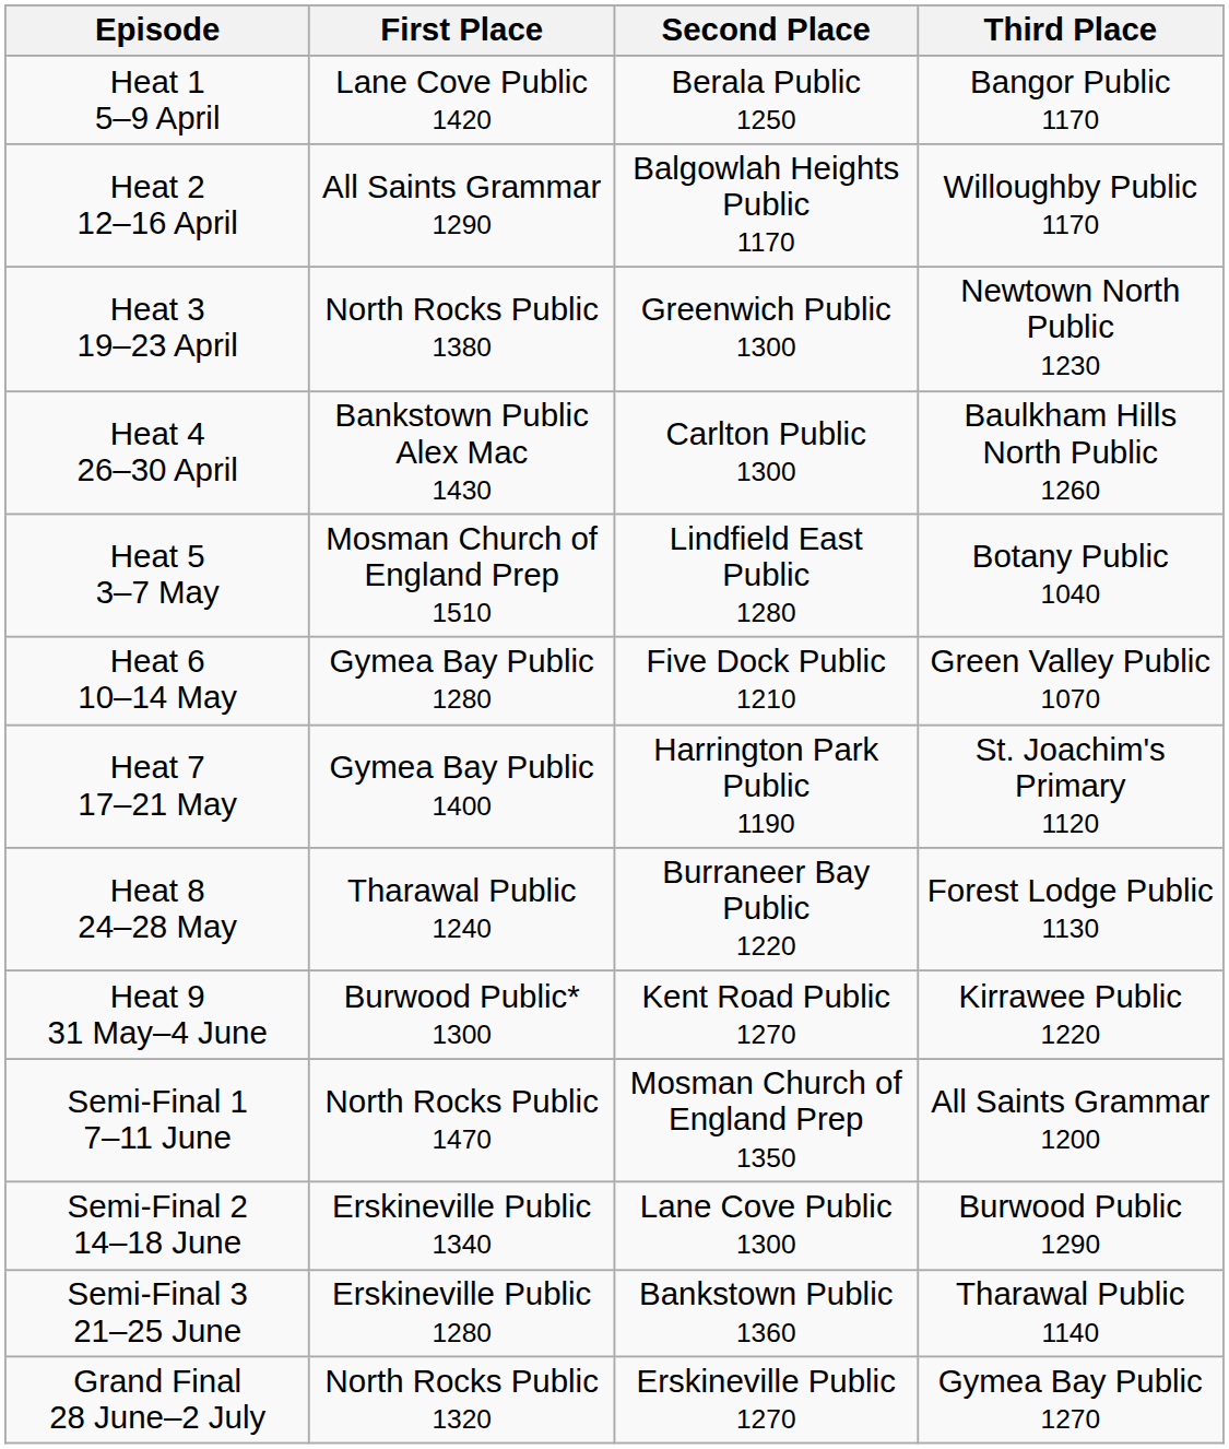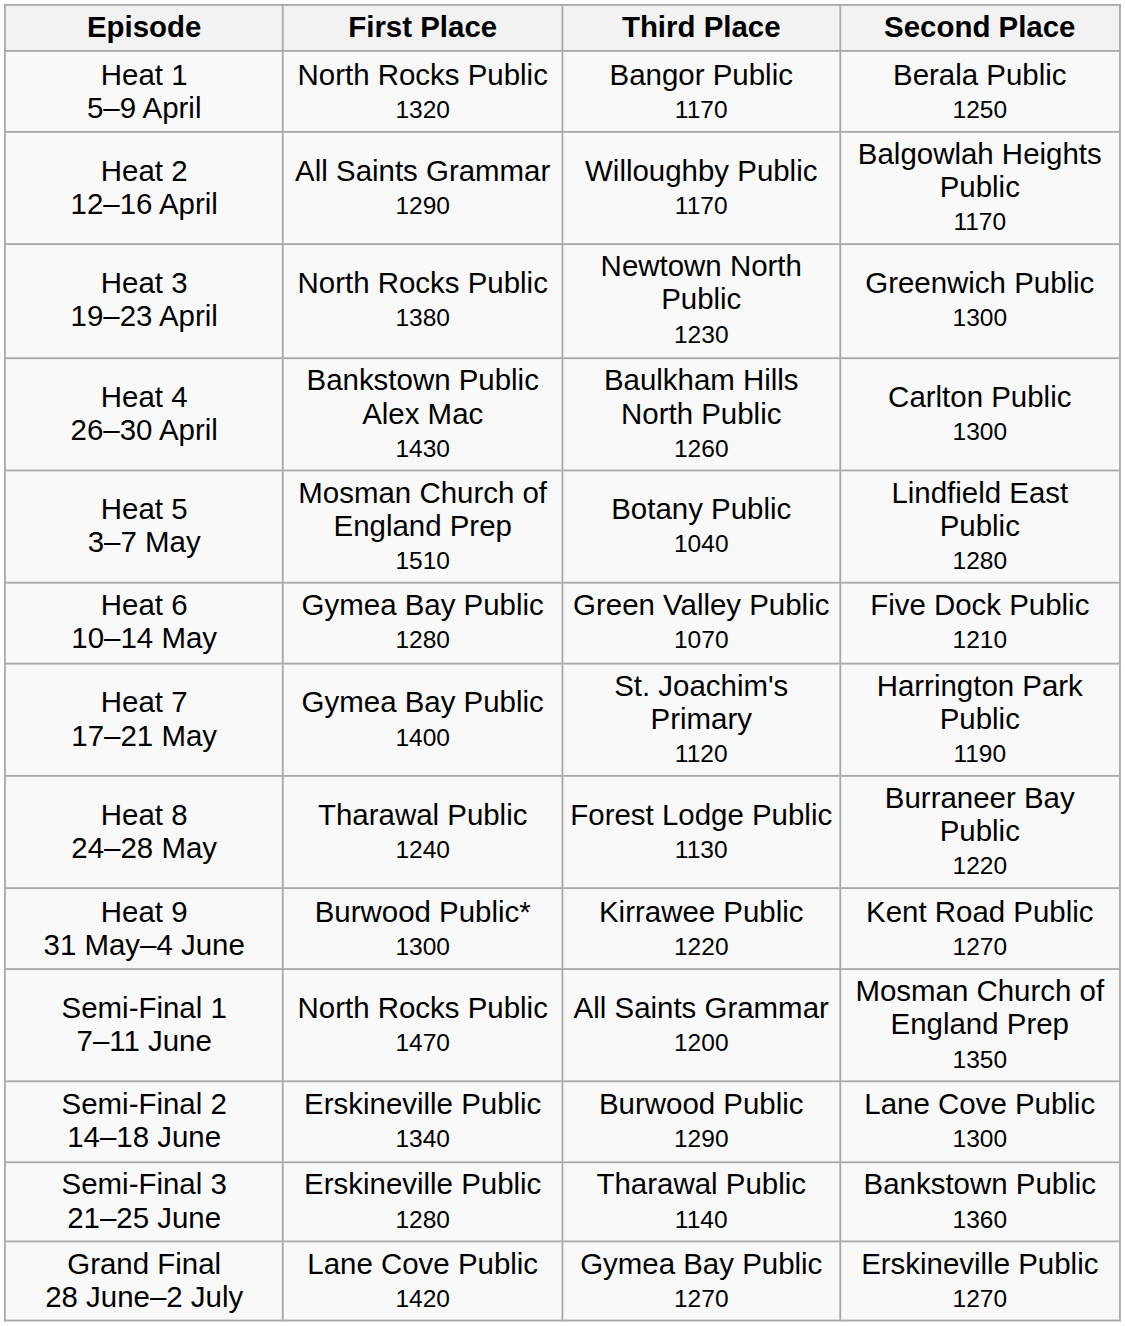 <table class="wikitable">
 <tr>
 <th width=144>Episode</th>
 <th width=144>First Place</th>
+<th width=144>Third Place</th>
 <th width=144>Second Place</th>
-<th width=144>Third Place</th>
 </tr>
 <tr>
 <td align=center>Heat 1<br>5–9 April</td>
-<td align=center>Lane Cove Public<br><small>1420</small></td>
+<td align=center>North Rocks Public<br><small>1320</small></td>
+<td align=center>Bangor Public<br><small>1170</small></td>
 <td align=center>Berala Public<br><small>1250</small></td>
-<td align=center>Bangor Public<br><small>1170</small></td>
 </tr>
 <tr>
 <td align=center>Heat 2<br>12–16 April</td>
 <td align=center>All Saints Grammar<br><small>1290</small></td>
+<td align=center>Willoughby Public<br><small>1170</small></td>
 <td align=center>Balgowlah Heights Public<br><small>1170</small></td>
-<td align=center>Willoughby Public<br><small>1170</small></td>
 </tr>
 <tr>
 <td align=center>Heat 3<br>19–23 April</td>
 <td align=center>North Rocks Public<br><small>1380</small></td>
+<td align=center>Newtown North Public<br><small>1230</small></td>
 <td align=center>Greenwich Public<br><small>1300</small></td>
-<td align=center>Newtown North Public<br><small>1230</small></td>
 </tr>
 <tr>
 <td align=center>Heat 4<br>26–30 April</td>
 <td align=center>Bankstown Public Alex Mac<br><small>1430</small></td>
+<td align=center>Baulkham Hills North Public<br><small>1260</small></td>
 <td align=center>Carlton Public<br><small>1300</small></td>
-<td align=center>Baulkham Hills North Public<br><small>1260</small></td>
 </tr>
 <tr>
 <td align=center>Heat 5<br>3–7 May</td>
 <td align=center>Mosman Church of England Prep<br><small>1510</small></td>
+<td align=center>Botany Public<br><small>1040</small></td>
 <td align=center>Lindfield East Public<br><small>1280</small></td>
-<td align=center>Botany Public<br><small>1040</small></td>
 </tr>
 <tr>
 <td align=center>Heat 6<br>10–14 May</td>
 <td align=center>Gymea Bay Public<br><small>1280</small></td>
+<td align=center>Green Valley Public<br><small>1070</small></td>
 <td align=center>Five Dock Public<br><small>1210</small></td>
-<td align=center>Green Valley Public<br><small>1070</small></td>
 </tr>
 <tr>
 <td align=center>Heat 7<br>17–21 May</td>
 <td align=center>Gymea Bay Public<br><small>1400</small></td>
+<td align=center>St. Joachim's Primary<br><small>1120</small></td>
 <td align=center>Harrington Park Public<br><small>1190</small></td>
-<td align=center>St. Joachim's Primary<br><small>1120</small></td>
 </tr>
 <tr>
 <td align=center>Heat 8<br>24–28 May</td>
 <td align=center>Tharawal Public<br><small>1240</small></td>
+<td align=center>Forest Lodge Public<br><small>1130</small></td>
 <td align=center>Burraneer Bay Public<br><small>1220</small></td>
-<td align=center>Forest Lodge Public<br><small>1130</small></td>
 </tr>
 <tr>
 <td align=center>Heat 9<br>31 May–4 June</td>
 <td align=center>Burwood Public*<br><small>1300</small></td>
+<td align=center>Kirrawee Public<br><small>1220</small></td>
 <td align=center>Kent Road Public<br><small>1270</small></td>
-<td align=center>Kirrawee Public<br><small>1220</small></td>
 </tr>
 <tr>
 <td align=center>Semi-Final 1<br>7–11 June</td>
 <td align=center>North Rocks Public<br><small>1470</small></td>
+<td align=center>All Saints Grammar<br><small>1200</small></td>
 <td align=center>Mosman Church of England Prep<br><small>1350</small></td>
-<td align=center>All Saints Grammar<br><small>1200</small></td>
 </tr>
 <tr>
 <td align=center>Semi-Final 2<br>14–18 June</td>
 <td align=center>Erskineville Public<br><small>1340</small></td>
+<td align=center>Burwood Public<br><small>1290</small></td>
 <td align=center>Lane Cove Public<br><small>1300</small></td>
-<td align=center>Burwood Public<br><small>1290</small></td>
 </tr>
 <tr>
 <td align=center>Semi-Final 3<br>21–25 June</td>
 <td align=center>Erskineville Public<br><small>1280</small></td>
+<td align=center>Tharawal Public<br><small>1140</small></td>
 <td align=center>Bankstown Public<br><small>1360</small></td>
-<td align=center>Tharawal Public<br><small>1140</small></td>
 </tr>
 <tr>
 <td align=center>Grand Final<br>28 June–2 July</td>
-<td align=center>North Rocks Public<br><small>1320</small></td>
+<td align=center>Lane Cove Public<br><small>1420</small></td>
+<td align=center>Gymea Bay Public<br><small>1270</small></td>
 <td align=center>Erskineville Public<br><small>1270</small></td>
-<td align=center>Gymea Bay Public<br><small>1270</small></td>
 </tr>
 </table>
